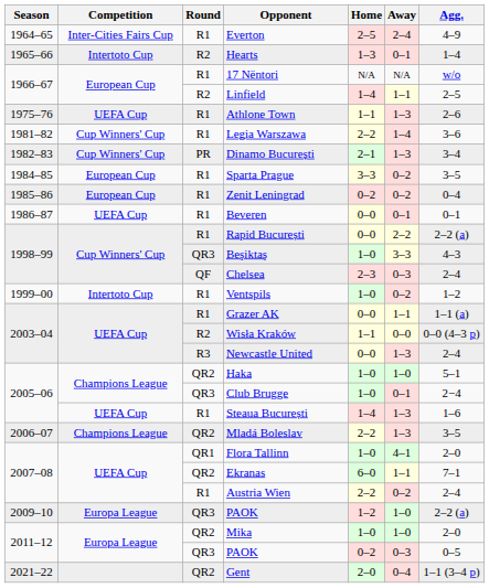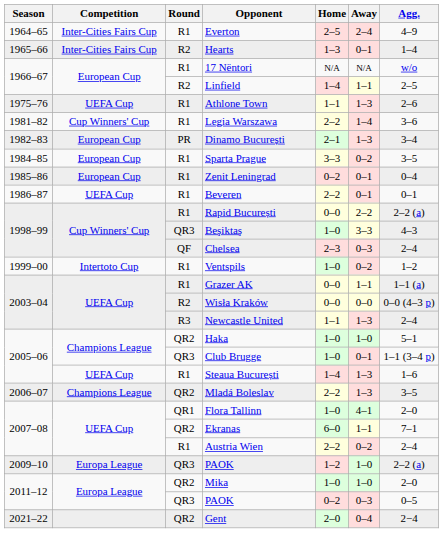 <table class="wikitable" style="font-size:95%; text-align: center;">
 <tr>
 <th style="width:60px;">Season</th>
 <th style="width:150px;">Competition</th>
 <th style="width:30px;">Round</th>
 <th style="width:150px;">Opponent</th>
 <th style="width:30px;">Home</th>
 <th style="width:30px;">Away</th>
 <th style="width:75px;"><a href='#'>Agg.</a></th>
 </tr>
 <tr>
 <td>1964–65</td>
 <td><a href='#'>Inter-Cities Fairs Cup</a></td>
 <td>R1</td>
 <td style="text-align:left;"> <a href='#'>Everton</a></td>
 <td style="background:#fdd;">2–5</td>
 <td style="background:#fdd;">2–4</td>
 <td>4–9</td>
 </tr>
 <tr style="background:#eee;">
 <td>1965–66</td>
-<td><a href='#'>Intertoto Cup</a></td>
+<td><a href='#'>Inter-Cities Fairs Cup</a></td>
 <td>R2</td>
 <td style="text-align:left;"> <a href='#'>Hearts</a></td>
 <td style="background:#fdd;">1–3</td>
 <td style="background:#fdd;">0–1</td>
 <td>1–4</td>
 </tr>
 <tr>
 <td rowspan=2>1966–67</td>
 <td rowspan=2><a href='#'>European Cup</a></td>
 <td>R1</td>
 <td style="text-align:left;"> <a href='#'>17 Nëntori</a></td>
 <td><span><small>N/A</small></span></td>
 <td><span><small>N/A</small></span></td>
 <td><a href='#'>w/o</a></td>
 </tr>
 <tr>
 <td>R2</td>
 <td style="text-align:left;"> <a href='#'>Linfield</a></td>
 <td style="background:#fdd;">1–4</td>
 <td style="background:#ffd;">1–1</td>
 <td>2–5</td>
 </tr>
 <tr style="background:#eee;">
 <td>1975–76</td>
 <td><a href='#'>UEFA Cup</a></td>
 <td>R1</td>
 <td style="text-align:left;"> <a href='#'>Athlone Town</a></td>
 <td style="background:#ffd;">1–1</td>
 <td style="background:#fdd;">1–3</td>
 <td>2–6</td>
 </tr>
 <tr>
 <td>1981–82</td>
 <td><a href='#'>Cup Winners' Cup</a></td>
 <td>R1</td>
 <td style="text-align:left;"> <a href='#'>Legia Warszawa</a></td>
 <td style="background:#ffd;">2–2</td>
 <td style="background:#fdd;">1–4</td>
 <td>3–6</td>
 </tr>
 <tr style="background:#eee;">
 <td>1982–83</td>
-<td><a href='#'>Cup Winners' Cup</a></td>
+<td><a href='#'>European Cup</a></td>
 <td>PR</td>
 <td style="text-align:left;"> <a href='#'>Dinamo București</a></td>
 <td style="background:#dfd;">2–1</td>
 <td style="background:#fdd;">1–3</td>
 <td>3–4</td>
 </tr>
 <tr>
 <td>1984–85</td>
 <td><a href='#'>European Cup</a></td>
 <td>R1</td>
 <td style="text-align:left;"> <a href='#'>Sparta Prague</a></td>
 <td style="background:#ffd;">3–3</td>
 <td style="background:#fdd;">0–2</td>
 <td>3–5</td>
 </tr>
 <tr style="background:#eee;">
 <td>1985–86</td>
 <td><a href='#'>European Cup</a></td>
 <td>R1</td>
 <td style="text-align:left;"> <a href='#'>Zenit Leningrad</a></td>
 <td style="background:#fdd;">0–2</td>
-<td style="background:#fdd;">0–2</td>
+<td style="background:#fdd;">0–1</td>
 <td>0–4</td>
 </tr>
 <tr>
 <td>1986–87</td>
 <td><a href='#'>UEFA Cup</a></td>
 <td>R1</td>
 <td style="text-align:left;"> <a href='#'>Beveren</a></td>
-<td style="background:#ffd;">0–0</td>
+<td style="background:#ffd;">2–2</td>
 <td style="background:#fdd;">0–1</td>
 <td>0–1</td>
 </tr>
 <tr style="background:#eee;">
 <td rowspan=3>1998–99</td>
 <td rowspan=3><a href='#'>Cup Winners' Cup</a></td>
 <td>R1</td>
 <td style="text-align:left;"> <a href='#'>Rapid București</a></td>
 <td style="background:#ffd;">0–0</td>
 <td style="background:#ffd;">2–2</td>
 <td>2–2 (<a href='#'>a</a>)</td>
 </tr>
 <tr style="background:#eee;">
 <td>QR3</td>
 <td style="text-align:left;"> <a href='#'>Beşiktaş</a></td>
 <td style="background:#dfd;">1–0</td>
 <td style="background:#ffd;">3–3</td>
 <td>4–3</td>
 </tr>
 <tr style="background:#eee;">
 <td>QF</td>
 <td style="text-align:left;"> <a href='#'>Chelsea</a></td>
 <td style="background:#fdd;">2–3</td>
 <td style="background:#fdd;">0–3</td>
 <td>2–4</td>
 </tr>
 <tr>
 <td>1999–00</td>
 <td><a href='#'>Intertoto Cup</a></td>
 <td>R1</td>
 <td style="text-align:left;"> <a href='#'>Ventspils</a></td>
 <td style="background:#dfd;">1–0</td>
 <td style="background:#fdd;">0–2</td>
 <td>1–2</td>
 </tr>
 <tr style="background:#eee;">
 <td rowspan=3>2003–04</td>
 <td rowspan=3><a href='#'>UEFA Cup</a></td>
 <td>R1</td>
 <td style="text-align:left;"> <a href='#'>Grazer AK</a></td>
 <td style="background:#ffd;">0–0</td>
 <td style="background:#ffd;">1–1</td>
 <td>1–1 (<a href='#'>a</a>)</td>
 </tr>
 <tr style="background:#eee;">
 <td>R2</td>
 <td style="text-align:left;"> <a href='#'>Wisła Kraków</a></td>
-<td style="background:#ffd;">1–1</td>
+<td style="background:#ffd;">0–0</td>
 <td style="background:#ffd;">0–0</td>
 <td>0–0 (4–3 <a href='#'>p</a>)</td>
 </tr>
 <tr style="background:#eee;">
 <td>R3</td>
 <td style="text-align:left;"> <a href='#'>Newcastle United</a></td>
-<td style="background:#ffd;">0–0</td>
+<td style="background:#ffd;">1–1</td>
 <td style="background:#fdd;">1–3</td>
 <td>2–4</td>
 </tr>
 <tr>
 <td rowspan=3>2005–06</td>
 <td rowspan=2><a href='#'>Champions League</a></td>
 <td>QR2</td>
 <td style="text-align:left;"> <a href='#'>Haka</a></td>
 <td style="background:#dfd;">1–0</td>
 <td style="background:#dfd;">1–0</td>
 <td>5–1</td>
 </tr>
 <tr>
 <td>QR3</td>
 <td style="text-align:left;"> <a href='#'>Club Brugge</a></td>
 <td style="background:#dfd;">1–0</td>
 <td style="background:#fdd;">0–1</td>
-<td>2−4</td>
+<td>1–1 (3–4 <a href='#'>p</a>)</td>
 </tr>
 <tr>
 <td><a href='#'>UEFA Cup</a></td>
 <td>R1</td>
 <td style="text-align:left;"> <a href='#'>Steaua București</a></td>
 <td style="background:#fdd;">1–4</td>
 <td style="background:#fdd;">1–3</td>
 <td>1–6</td>
 </tr>
 <tr style="background:#eee;">
 <td>2006–07</td>
 <td><a href='#'>Champions League</a></td>
 <td>QR2</td>
 <td style="text-align:left;"> <a href='#'>Mladá Boleslav</a></td>
 <td style="background:#ffd;">2–2</td>
 <td style="background:#fdd;">1–3</td>
 <td>3–5</td>
 </tr>
 <tr>
 <td rowspan=3>2007–08</td>
 <td rowspan=3><a href='#'>UEFA Cup</a></td>
 <td>QR1</td>
 <td style="text-align:left;"> <a href='#'>Flora Tallinn</a></td>
 <td style="background:#dfd;">1–0</td>
 <td style="background:#dfd;">4–1</td>
 <td>2–0</td>
 </tr>
 <tr>
 <td>QR2</td>
 <td style="text-align:left;"> <a href='#'>Ekranas</a></td>
 <td style="background:#dfd;">6–0</td>
 <td style="background:#ffd;">1–1</td>
 <td>7–1</td>
 </tr>
 <tr>
 <td>R1</td>
 <td style="text-align:left;"> <a href='#'>Austria Wien</a></td>
 <td style="background:#ffd;">2–2</td>
 <td style="background:#fdd;">0–2</td>
 <td>2–4</td>
 </tr>
 <tr style="background:#eee;">
 <td>2009–10</td>
 <td><a href='#'>Europa League</a></td>
 <td>QR3</td>
 <td style="text-align:left;"> <a href='#'>PAOK</a></td>
 <td style="background:#fdd;">1–2</td>
 <td style="background:#dfd;">1–0</td>
 <td>2–2 (<a href='#'>a</a>)</td>
 </tr>
 <tr>
 <td rowspan=2>2011–12</td>
 <td rowspan=2><a href='#'>Europa League</a></td>
 <td>QR2</td>
 <td style="text-align:left;"> <a href='#'>Mika</a></td>
 <td style="background:#dfd;">1–0</td>
 <td style="background:#dfd;">1–0</td>
 <td>2–0</td>
 </tr>
 <tr>
 <td>QR3</td>
 <td style="text-align:left;"> <a href='#'>PAOK</a></td>
 <td style="background:#fdd;">0–2</td>
 <td style="background:#fdd;">0–3</td>
 <td>0–5</td>
 </tr>
 <tr style="background:#eee;">
 <td>2021–22</td>
 <td></td>
 <td>QR2</td>
 <td style="text-align:left;"> <a href='#'>Gent</a></td>
 <td style="background:#dfd;">2–0</td>
 <td style="background:#fdd;">0–4</td>
-<td>1–1 (3–4 <a href='#'>p</a>)</td>
+<td>2−4</td>
 </tr>
 </table>
